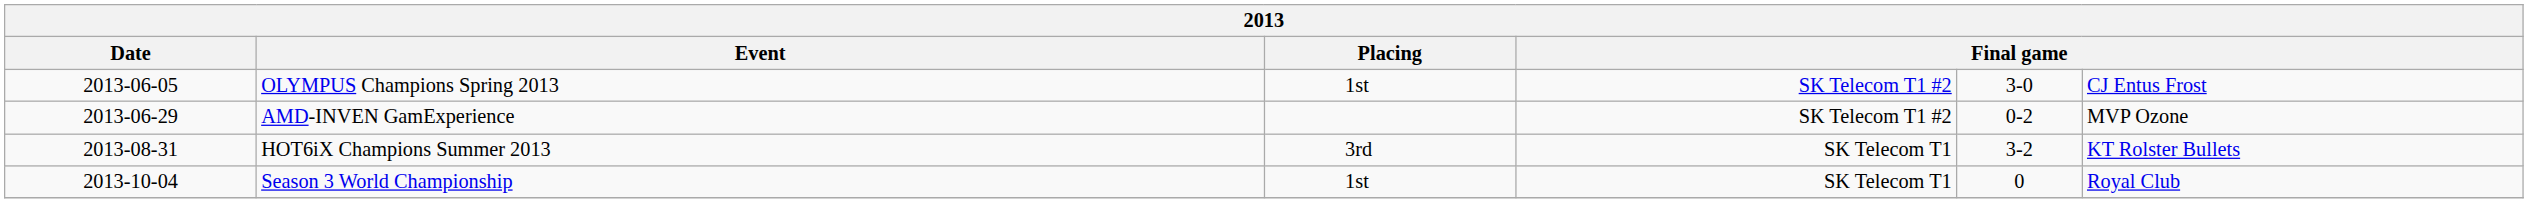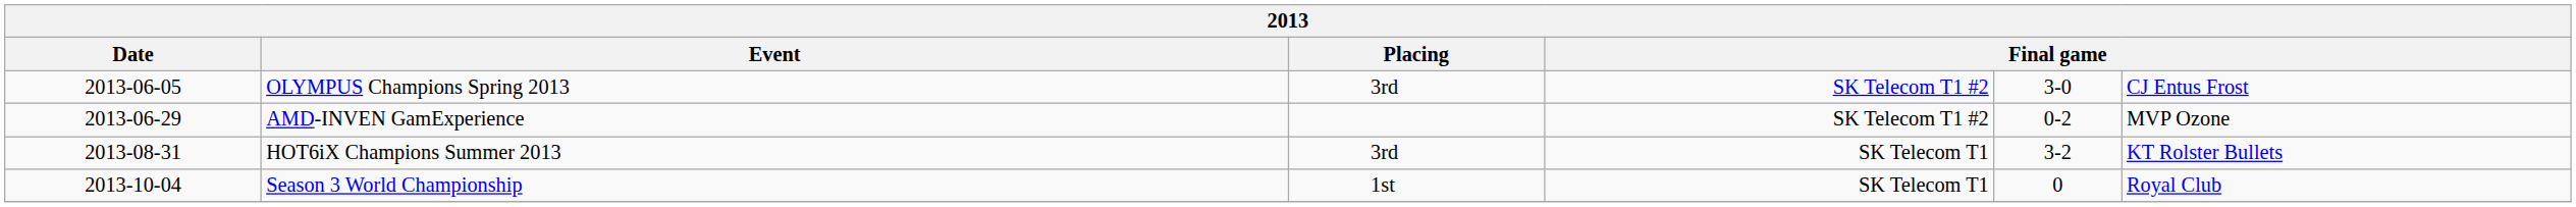 <table class="sortable wikitable" style="width: 100%;">
 <tr>
 <th colspan="6">2013</th>
 </tr>
 <tr>
 <th style="width:10%;">Date</th>
 <th style="width:40%;">Event</th>
 <th style="width:10%;">Placing</th>
 <th colspan="3">Final game</th>
 </tr>
 <tr>
 <td style="text-align:center;">2013-06-05</td>
 <td><a href='#'>OLYMPUS</a> Champions Spring 2013</td>
-<td style="padding-left: 3.2%;"> 1st</td>
+<td style="padding-left: 3.2%;"> 3rd</td>
 <td style="text-align:right; width:17.5%;"><a href='#'>SK Telecom T1 #2</a></td>
 <td style="text-align:center;">3-0</td>
 <td style="width:17.5%;"><a href='#'>CJ Entus Frost</a></td>
 </tr>
 <tr>
 <td style="text-align:center;">2013-06-29</td>
 <td><a href='#'>AMD</a>-INVEN GamExperience</td>
 <td style="padding-left: 3.2%;"> </td>
 <td style="text-align:right;">SK Telecom T1 #2</td>
 <td style="text-align:center;">0-2</td>
 <td>MVP Ozone</td>
 </tr>
 <tr>
 <td style="text-align:center;">2013-08-31</td>
 <td>HOT6iX Champions Summer 2013</td>
 <td style="padding-left: 3.2%;"> 3rd</td>
 <td style="text-align:right;">SK Telecom T1</td>
 <td style="text-align:center;">3-2</td>
 <td><a href='#'>KT Rolster Bullets</a></td>
 </tr>
 <tr>
 <td style="text-align:center;">2013-10-04</td>
 <td><a href='#'>Season 3 World Championship</a></td>
 <td style="padding-left: 3.2%;"> 1st</td>
 <td style="text-align:right;">SK Telecom T1</td>
 <td style="text-align:center; width:5%;">0</td>
 <td><a href='#'>Royal Club</a></td>
 </tr>
 <tr>
 </tr>
 </table>
